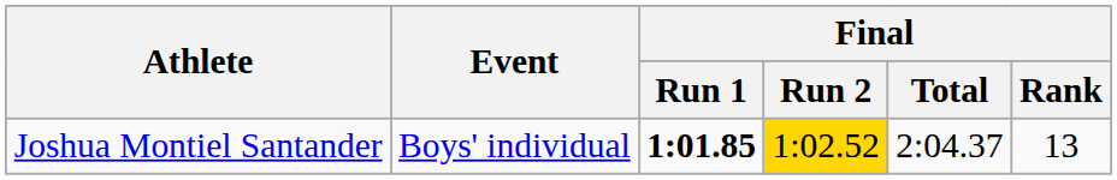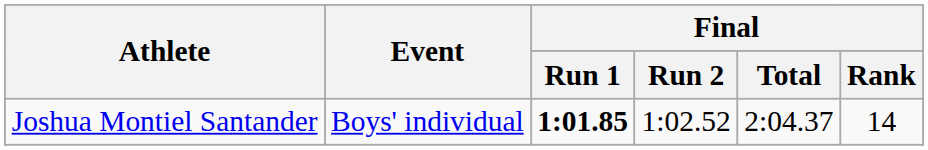 <table class="wikitable">
 <tr>
 <th rowspan="2">Athlete</th>
 <th rowspan="2">Event</th>
 <th colspan="4">Final</th>
 </tr>
 <tr>
 <th>Run 1</th>
 <th>Run 2</th>
 <th>Total</th>
 <th>Rank</th>
 </tr>
 <tr>
 <td><a href='#'>Joshua Montiel Santander</a></td>
 <td><a href='#'>Boys' individual</a></td>
 <td align="center"><strong>1:01.85</strong></td>
-<td align="center" style="background: gold;">1:02.52</td>
+<td align="center">1:02.52</td>
 <td align="center">2:04.37</td>
-<td align="center">13</td>
+<td align="center">14</td>
 </tr>
 </table>
